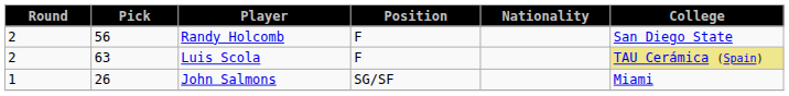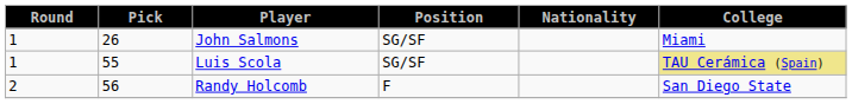 <table class="wikitable sortable sortable">
 <tr>
 <th style="background:#000000; color:#c0c0c0" width="10%">Round</th>
 <th style="background:#000000; color:#c0c0c0" width="10%">Pick</th>
 <th style="background:#000000; color:#c0c0c0" width="20%">Player</th>
 <th style="background:#000000; color:#c0c0c0" width="15%">Position</th>
 <th style="background:#000000; color:#c0c0c0" width="15%">Nationality</th>
 <th style="background:#000000; color:#c0c0c0" width="20%">College</th>
 </tr>
 <tr>
+<td>1</td>
+<td>26</td>
+<td><a href='#'>John Salmons</a></td>
+<td>SG/SF</td>
+<td></td>
+<td><a href='#'>Miami</a></td>
+</tr>
+<tr>
+<td>1</td>
+<td>55</td>
+<td><a href='#'>Luis Scola</a></td>
+<td>SG/SF</td>
+<td></td>
+<td style="background: khaki;"><a href='#'>TAU Cerámica</a> <small>(<a href='#'>Spain</a>)</small></td>
+</tr>
+<tr>
 <td>2</td>
 <td>56</td>
 <td><a href='#'>Randy Holcomb</a></td>
 <td>F</td>
 <td></td>
 <td><a href='#'>San Diego State</a></td>
 </tr>
 <tr>
-<td>2</td>
-<td>63</td>
-<td><a href='#'>Luis Scola</a></td>
-<td>F</td>
-<td></td>
-<td style="background: khaki;"><a href='#'>TAU Cerámica</a> <small>(<a href='#'>Spain</a>)</small></td>
-</tr>
-<tr>
-<td>1</td>
-<td>26</td>
-<td><a href='#'>John Salmons</a></td>
-<td>SG/SF</td>
-<td></td>
-<td><a href='#'>Miami</a></td>
-</tr>
-<tr>
 </tr>
 </table>
